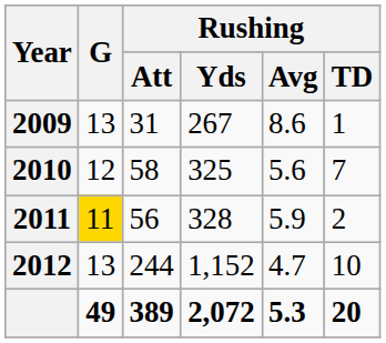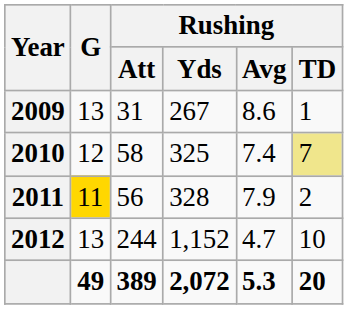 <table class="wikitable sortable">
 <tr>
 <th rowspan="2">Year</th>
 <th rowspan="2">G</th>
 <th colspan="4">Rushing</th>
 </tr>
 <tr>
 <th>Att</th>
 <th>Yds</th>
 <th>Avg</th>
 <th>TD</th>
 </tr>
 <tr>
 <th>2009</th>
 <td>13</td>
 <td>31</td>
 <td>267</td>
 <td>8.6</td>
 <td>1</td>
 </tr>
 <tr>
 <th>2010</th>
 <td>12</td>
 <td>58</td>
 <td>325</td>
-<td>5.6</td>
-<td>7</td>
+<td>7.4</td>
+<td style="background: khaki;">7</td>
 </tr>
 <tr>
 <th>2011</th>
 <td style="background: gold;">11</td>
 <td>56</td>
 <td>328</td>
-<td>5.9</td>
+<td>7.9</td>
 <td>2</td>
 </tr>
 <tr>
 <th>2012</th>
 <td>13</td>
 <td>244</td>
 <td>1,152</td>
 <td>4.7</td>
 <td>10</td>
 </tr>
 <tr>
 <th></th>
 <td><strong>49</strong></td>
 <td><strong>389</strong></td>
 <td><strong>2,072</strong></td>
 <td><strong>5.3</strong></td>
 <td><strong>20</strong></td>
 </tr>
 </table>
